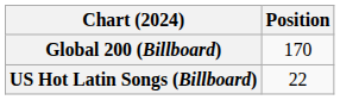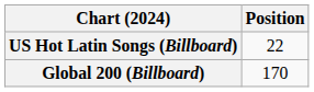 <table class="wikitable sortable plainrowheaders" style="text-align:center">
 <tr>
 <th scope="col">Chart (2024)</th>
 <th scope="col">Position</th>
 </tr>
 <tr>
+<th scope="row">US Hot Latin Songs (<em>Billboard</em>)</th>
+<td>22</td>
+</tr>
+<tr>
 <th scope="row">Global 200 (<em>Billboard</em>)</th>
 <td>170</td>
 </tr>
-<tr>
-<th scope="row">US Hot Latin Songs (<em>Billboard</em>)</th>
-<td>22</td>
-</tr>
 </table>
